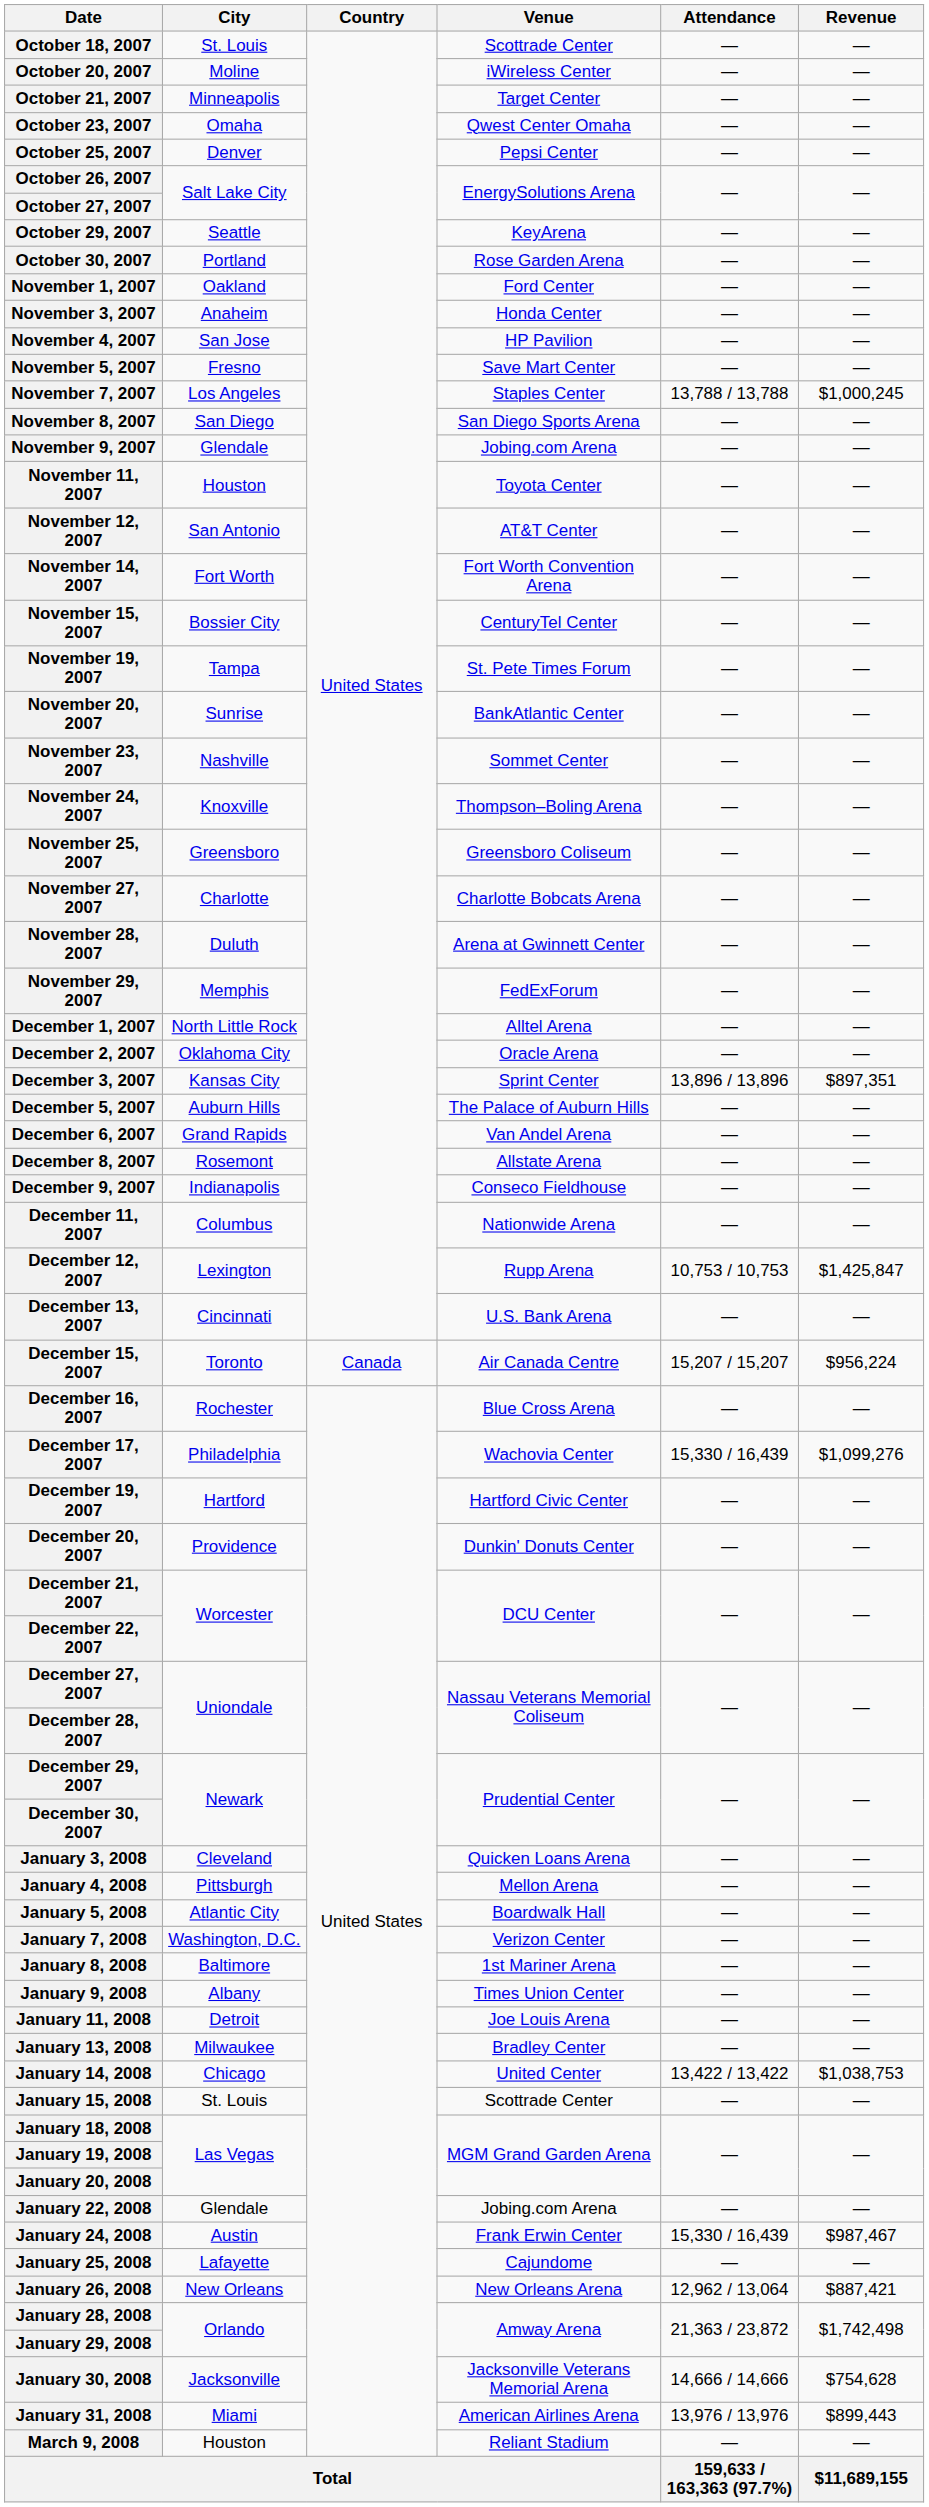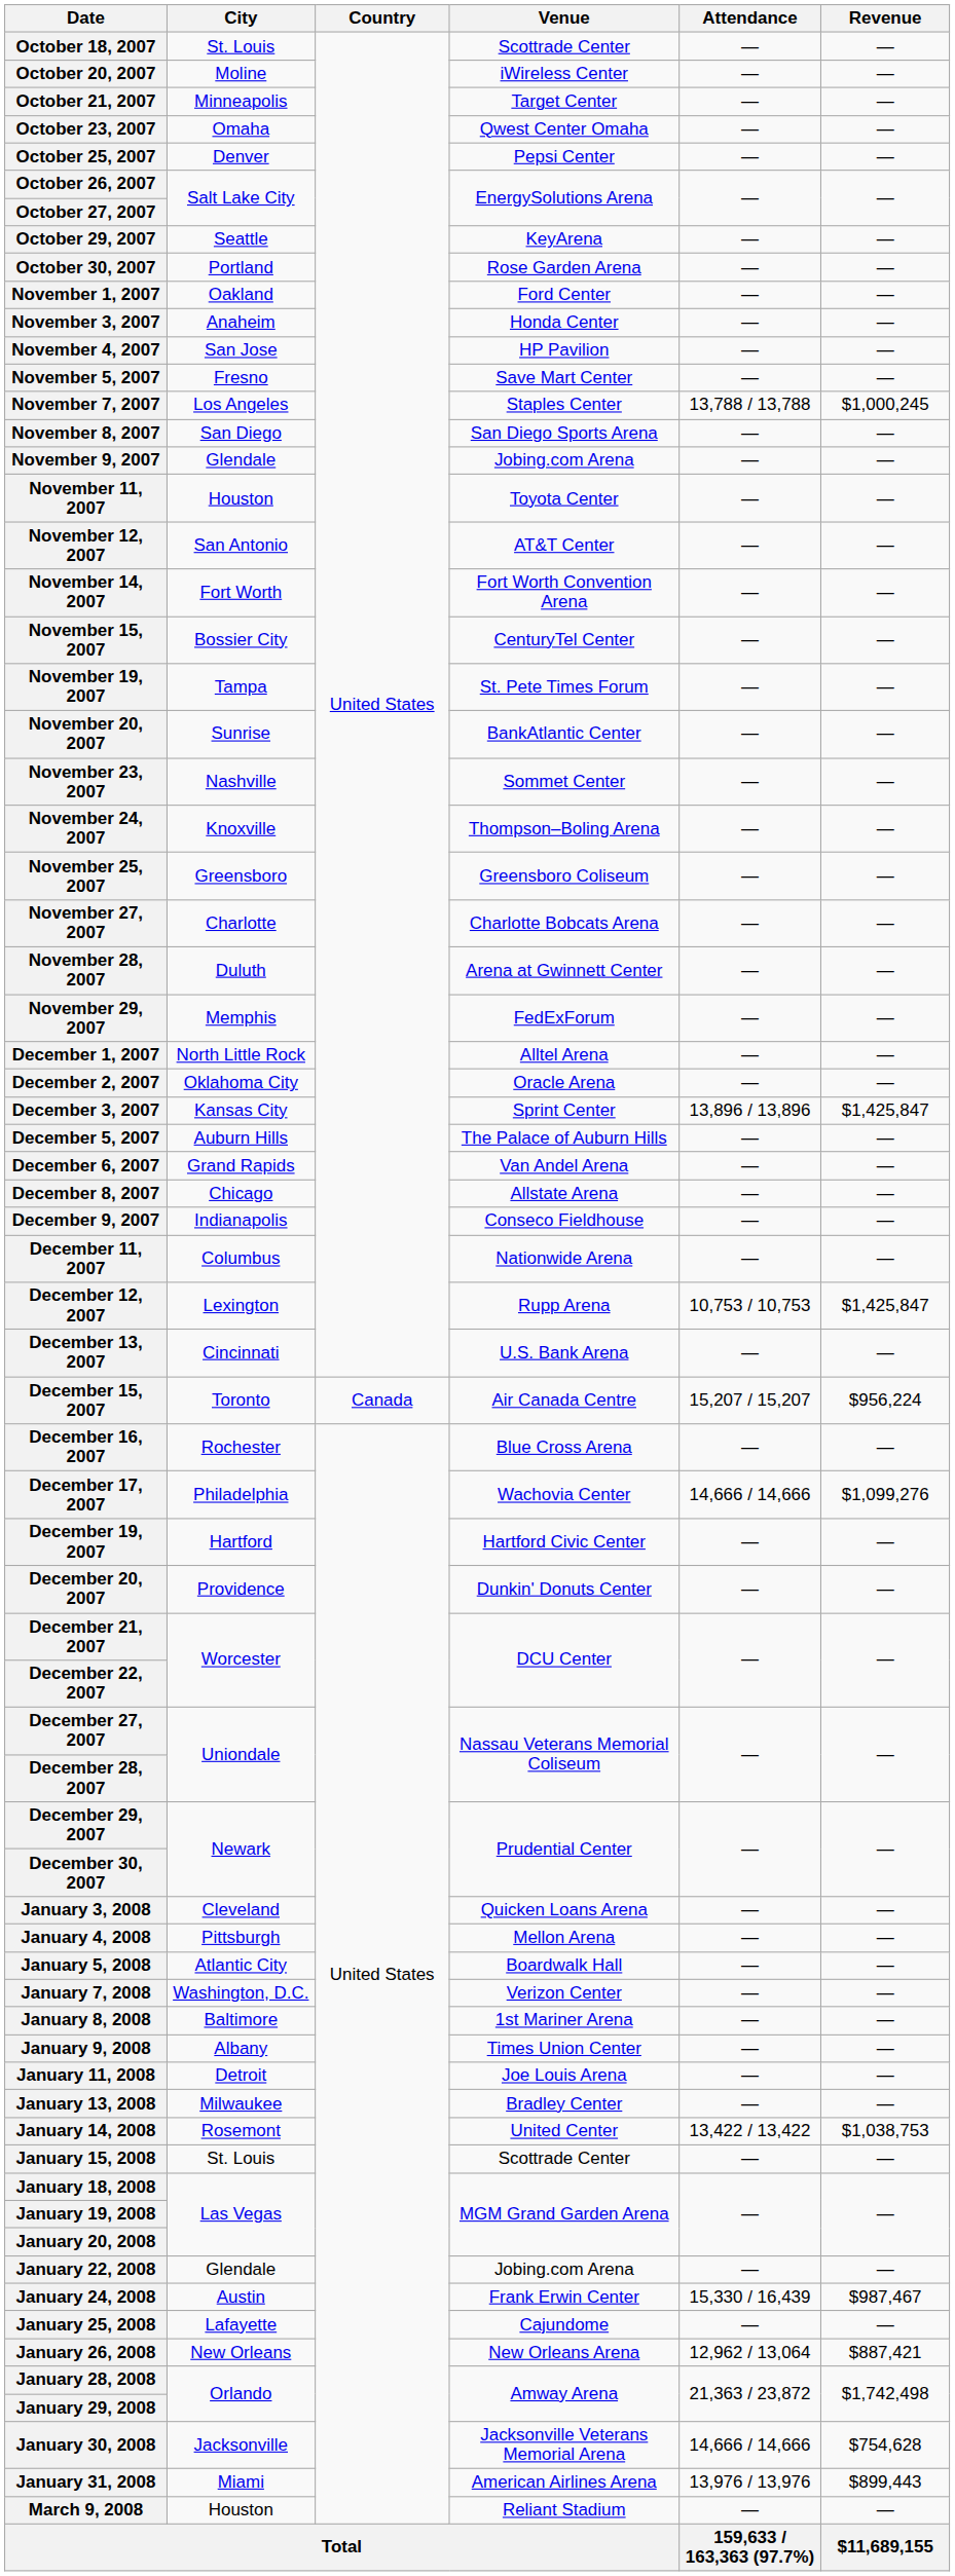 <table class="wikitable plainrowheaders" style="text-align:center;">
 <tr>
 <th scope="col" style="width:12em;">Date</th>
 <th scope="col" style="width:10em;">City</th>
 <th scope="col" style="width:10em;">Country</th>
 <th scope="col" style="width:17em;">Venue</th>
 <th scope="col" style="width:9.5em;">Attendance</th>
 <th scope="col" style="width:8em;">Revenue</th>
 </tr>
 <tr>
 <th scope="row" style="text-align:center;">October 18, 2007</th>
 <td><a href='#'>St. Louis</a></td>
 <td rowspan="38"><a href='#'>United States</a></td>
 <td><a href='#'>Scottrade Center</a></td>
 <td>—</td>
 <td>—</td>
 </tr>
 <tr>
 <th scope="row" style="text-align:center;">October 20, 2007</th>
 <td><a href='#'>Moline</a></td>
 <td><a href='#'>iWireless Center</a></td>
 <td>—</td>
 <td>—</td>
 </tr>
 <tr>
 <th scope="row" style="text-align:center;">October 21, 2007</th>
 <td><a href='#'>Minneapolis</a></td>
 <td><a href='#'>Target Center</a></td>
 <td>—</td>
 <td>—</td>
 </tr>
 <tr>
 <th scope="row" style="text-align:center;">October 23, 2007</th>
 <td><a href='#'>Omaha</a></td>
 <td><a href='#'>Qwest Center Omaha</a></td>
 <td>—</td>
 <td>—</td>
 </tr>
 <tr>
 <th scope="row" style="text-align:center;">October 25, 2007</th>
 <td><a href='#'>Denver</a></td>
 <td><a href='#'>Pepsi Center</a></td>
 <td>—</td>
 <td>—</td>
 </tr>
 <tr>
 <th scope="row" style="text-align:center;">October 26, 2007</th>
 <td rowspan="2"><a href='#'>Salt Lake City</a></td>
 <td rowspan="2"><a href='#'>EnergySolutions Arena</a></td>
 <td rowspan="2">—</td>
 <td rowspan="2">—</td>
 </tr>
 <tr>
 <th scope="row" style="text-align:center;">October 27, 2007</th>
 </tr>
 <tr>
 <th scope="row" style="text-align:center;">October 29, 2007</th>
 <td><a href='#'>Seattle</a></td>
 <td><a href='#'>KeyArena</a></td>
 <td>—</td>
 <td>—</td>
 </tr>
 <tr>
 <th scope="row" style="text-align:center;">October 30, 2007</th>
 <td><a href='#'>Portland</a></td>
 <td><a href='#'>Rose Garden Arena</a></td>
 <td>—</td>
 <td>—</td>
 </tr>
 <tr>
 <th scope="row" style="text-align:center;">November 1, 2007</th>
 <td><a href='#'>Oakland</a></td>
 <td><a href='#'>Ford Center</a></td>
 <td>—</td>
 <td>—</td>
 </tr>
 <tr>
 <th scope="row" style="text-align:center;">November 3, 2007</th>
 <td><a href='#'>Anaheim</a></td>
 <td><a href='#'>Honda Center</a></td>
 <td>—</td>
 <td>—</td>
 </tr>
 <tr>
 <th scope="row" style="text-align:center;">November 4, 2007</th>
 <td><a href='#'>San Jose</a></td>
 <td><a href='#'>HP Pavilion</a></td>
 <td>—</td>
 <td>—</td>
 </tr>
 <tr>
 <th scope="row" style="text-align:center;">November 5, 2007</th>
 <td><a href='#'>Fresno</a></td>
 <td><a href='#'>Save Mart Center</a></td>
 <td>—</td>
 <td>—</td>
 </tr>
 <tr>
 <th scope="row" style="text-align:center;">November 7, 2007</th>
 <td><a href='#'>Los Angeles</a></td>
 <td><a href='#'>Staples Center</a></td>
 <td>13,788 / 13,788</td>
 <td>$1,000,245</td>
 </tr>
 <tr>
 <th scope="row" style="text-align:center;">November 8, 2007</th>
 <td><a href='#'>San Diego</a></td>
 <td><a href='#'>San Diego Sports Arena</a></td>
 <td>—</td>
 <td>—</td>
 </tr>
 <tr>
 <th scope="row" style="text-align:center;">November 9, 2007</th>
 <td><a href='#'>Glendale</a></td>
 <td><a href='#'>Jobing.com Arena</a></td>
 <td>—</td>
 <td>—</td>
 </tr>
 <tr>
 <th scope="row" style="text-align:center;">November 11, 2007</th>
 <td><a href='#'>Houston</a></td>
 <td><a href='#'>Toyota Center</a></td>
 <td>—</td>
 <td>—</td>
 </tr>
 <tr>
 <th scope="row" style="text-align:center;">November 12, 2007</th>
 <td><a href='#'>San Antonio</a></td>
 <td><a href='#'>AT&T Center</a></td>
 <td>—</td>
 <td>—</td>
 </tr>
 <tr>
 <th scope="row" style="text-align:center;">November 14, 2007</th>
 <td><a href='#'>Fort Worth</a></td>
 <td><a href='#'>Fort Worth Convention Arena</a></td>
 <td>—</td>
 <td>—</td>
 </tr>
 <tr>
 <th scope="row" style="text-align:center;">November 15, 2007</th>
 <td><a href='#'>Bossier City</a></td>
 <td><a href='#'>CenturyTel Center</a></td>
 <td>—</td>
 <td>—</td>
 </tr>
 <tr>
 <th scope="row" style="text-align:center;">November 19, 2007</th>
 <td><a href='#'>Tampa</a></td>
 <td><a href='#'>St. Pete Times Forum</a></td>
 <td>—</td>
 <td>—</td>
 </tr>
 <tr>
 <th scope="row" style="text-align:center;">November 20, 2007</th>
 <td><a href='#'>Sunrise</a></td>
 <td><a href='#'>BankAtlantic Center</a></td>
 <td>—</td>
 <td>—</td>
 </tr>
 <tr>
 <th scope="row" style="text-align:center;">November 23, 2007</th>
 <td><a href='#'>Nashville</a></td>
 <td><a href='#'>Sommet Center</a></td>
 <td>—</td>
 <td>—</td>
 </tr>
 <tr>
 <th scope="row" style="text-align:center;">November 24, 2007</th>
 <td><a href='#'>Knoxville</a></td>
 <td><a href='#'>Thompson–Boling Arena</a></td>
 <td>—</td>
 <td>—</td>
 </tr>
 <tr>
 <th scope="row" style="text-align:center;">November 25, 2007</th>
 <td><a href='#'>Greensboro</a></td>
 <td><a href='#'>Greensboro Coliseum</a></td>
 <td>—</td>
 <td>—</td>
 </tr>
 <tr>
 <th scope="row" style="text-align:center;">November 27, 2007</th>
 <td><a href='#'>Charlotte</a></td>
 <td><a href='#'>Charlotte Bobcats Arena</a></td>
 <td>—</td>
 <td>—</td>
 </tr>
 <tr>
 <th scope="row" style="text-align:center;">November 28, 2007</th>
 <td><a href='#'>Duluth</a></td>
 <td><a href='#'>Arena at Gwinnett Center</a></td>
 <td>—</td>
 <td>—</td>
 </tr>
 <tr>
 <th scope="row" style="text-align:center;">November 29, 2007</th>
 <td><a href='#'>Memphis</a></td>
 <td><a href='#'>FedExForum</a></td>
 <td>—</td>
 <td>—</td>
 </tr>
 <tr>
 <th scope="row" style="text-align:center;">December 1, 2007</th>
 <td><a href='#'>North Little Rock</a></td>
 <td><a href='#'>Alltel Arena</a></td>
 <td>—</td>
 <td>—</td>
 </tr>
 <tr>
 <th scope="row" style="text-align:center;">December 2, 2007</th>
 <td><a href='#'>Oklahoma City</a></td>
 <td><a href='#'>Oracle Arena</a></td>
 <td>—</td>
 <td>—</td>
 </tr>
 <tr>
 <th scope="row" style="text-align:center;">December 3, 2007</th>
 <td><a href='#'>Kansas City</a></td>
 <td><a href='#'>Sprint Center</a></td>
 <td>13,896 / 13,896</td>
-<td>$897,351</td>
+<td>$1,425,847</td>
 </tr>
 <tr>
 <th scope="row" style="text-align:center;">December 5, 2007</th>
 <td><a href='#'>Auburn Hills</a></td>
 <td><a href='#'>The Palace of Auburn Hills</a></td>
 <td>—</td>
 <td>—</td>
 </tr>
 <tr>
 <th scope="row" style="text-align:center;">December 6, 2007</th>
 <td><a href='#'>Grand Rapids</a></td>
 <td><a href='#'>Van Andel Arena</a></td>
 <td>—</td>
 <td>—</td>
 </tr>
 <tr>
 <th scope="row" style="text-align:center;">December 8, 2007</th>
-<td><a href='#'>Rosemont</a></td>
+<td><a href='#'>Chicago</a></td>
 <td><a href='#'>Allstate Arena</a></td>
 <td>—</td>
 <td>—</td>
 </tr>
 <tr>
 <th scope="row" style="text-align:center;">December 9, 2007</th>
 <td><a href='#'>Indianapolis</a></td>
 <td><a href='#'>Conseco Fieldhouse</a></td>
 <td>—</td>
 <td>—</td>
 </tr>
 <tr>
 <th scope="row" style="text-align:center;">December 11, 2007</th>
 <td><a href='#'>Columbus</a></td>
 <td><a href='#'>Nationwide Arena</a></td>
 <td>—</td>
 <td>—</td>
 </tr>
 <tr>
 <th scope="row" style="text-align:center;">December 12, 2007</th>
 <td><a href='#'>Lexington</a></td>
 <td><a href='#'>Rupp Arena</a></td>
 <td>10,753 / 10,753</td>
 <td>$1,425,847</td>
 </tr>
 <tr>
 <th scope="row" style="text-align:center;">December 13, 2007</th>
 <td><a href='#'>Cincinnati</a></td>
 <td><a href='#'>U.S. Bank Arena</a></td>
 <td>—</td>
 <td>—</td>
 </tr>
 <tr>
 <th scope="row" style="text-align:center;">December 15, 2007</th>
 <td><a href='#'>Toronto</a></td>
 <td><a href='#'>Canada</a></td>
 <td><a href='#'>Air Canada Centre</a></td>
 <td>15,207 / 15,207</td>
 <td>$956,224</td>
 </tr>
 <tr>
 <th scope="row" style="text-align:center;">December 16, 2007</th>
 <td><a href='#'>Rochester</a></td>
 <td rowspan="32">United States</td>
 <td><a href='#'>Blue Cross Arena</a></td>
 <td>—</td>
 <td>—</td>
 </tr>
 <tr>
 <th scope="row" style="text-align:center;">December 17, 2007</th>
 <td><a href='#'>Philadelphia</a></td>
 <td><a href='#'>Wachovia Center</a></td>
-<td>15,330 / 16,439</td>
+<td>14,666 / 14,666</td>
 <td>$1,099,276</td>
 </tr>
 <tr>
 <th scope="row" style="text-align:center;">December 19, 2007</th>
 <td><a href='#'>Hartford</a></td>
 <td><a href='#'>Hartford Civic Center</a></td>
 <td>—</td>
 <td>—</td>
 </tr>
 <tr>
 <th scope="row" style="text-align:center;">December 20, 2007</th>
 <td><a href='#'>Providence</a></td>
 <td><a href='#'>Dunkin' Donuts Center</a></td>
 <td>—</td>
 <td>—</td>
 </tr>
 <tr>
 <th scope="row" style="text-align:center;">December 21, 2007</th>
 <td rowspan="2"><a href='#'>Worcester</a></td>
 <td rowspan="2"><a href='#'>DCU Center</a></td>
 <td rowspan="2">—</td>
 <td rowspan="2">—</td>
 </tr>
 <tr>
 <th scope="row" style="text-align:center;">December 22, 2007</th>
 </tr>
 <tr>
 <th scope="row" style="text-align:center;">December 27, 2007</th>
 <td rowspan="2"><a href='#'>Uniondale</a></td>
 <td rowspan="2"><a href='#'>Nassau Veterans Memorial Coliseum</a></td>
 <td rowspan="2">—</td>
 <td rowspan="2">—</td>
 </tr>
 <tr>
 <th scope="row" style="text-align:center;">December 28, 2007</th>
 </tr>
 <tr>
 <th scope="row" style="text-align:center;">December 29, 2007</th>
 <td rowspan="2"><a href='#'>Newark</a></td>
 <td rowspan="2"><a href='#'>Prudential Center</a></td>
 <td rowspan="2">—</td>
 <td rowspan="2">—</td>
 </tr>
 <tr>
 <th scope="row" style="text-align:center;">December 30, 2007</th>
 </tr>
 <tr>
 <th scope="row" style="text-align:center;">January 3, 2008</th>
 <td><a href='#'>Cleveland</a></td>
 <td><a href='#'>Quicken Loans Arena</a></td>
 <td>—</td>
 <td>—</td>
 </tr>
 <tr>
 <th scope="row" style="text-align:center;">January 4, 2008</th>
 <td><a href='#'>Pittsburgh</a></td>
 <td><a href='#'>Mellon Arena</a></td>
 <td>—</td>
 <td>—</td>
 </tr>
 <tr>
 <th scope="row" style="text-align:center;">January 5, 2008</th>
 <td><a href='#'>Atlantic City</a></td>
 <td><a href='#'>Boardwalk Hall</a></td>
 <td>—</td>
 <td>—</td>
 </tr>
 <tr>
 <th scope="row" style="text-align:center;">January 7, 2008</th>
 <td><a href='#'>Washington, D.C.</a></td>
 <td><a href='#'>Verizon Center</a></td>
 <td>—</td>
 <td>—</td>
 </tr>
 <tr>
 <th scope="row" style="text-align:center;">January 8, 2008</th>
 <td><a href='#'>Baltimore</a></td>
 <td><a href='#'>1st Mariner Arena</a></td>
 <td>—</td>
 <td>—</td>
 </tr>
 <tr>
 <th scope="row" style="text-align:center;">January 9, 2008</th>
 <td><a href='#'>Albany</a></td>
 <td><a href='#'>Times Union Center</a></td>
 <td>—</td>
 <td>—</td>
 </tr>
 <tr>
 <th scope="row" style="text-align:center;">January 11, 2008</th>
 <td><a href='#'>Detroit</a></td>
 <td><a href='#'>Joe Louis Arena</a></td>
 <td>—</td>
 <td>—</td>
 </tr>
 <tr>
 <th scope="row" style="text-align:center;">January 13, 2008</th>
 <td><a href='#'>Milwaukee</a></td>
 <td><a href='#'>Bradley Center</a></td>
 <td>—</td>
 <td>—</td>
 </tr>
 <tr>
 <th scope="row" style="text-align:center;">January 14, 2008</th>
-<td><a href='#'>Chicago</a></td>
+<td><a href='#'>Rosemont</a></td>
 <td><a href='#'>United Center</a></td>
 <td>13,422 / 13,422</td>
 <td>$1,038,753</td>
 </tr>
 <tr>
 <th scope="row" style="text-align:center;">January 15, 2008</th>
 <td>St. Louis</td>
 <td>Scottrade Center</td>
 <td>—</td>
 <td>—</td>
 </tr>
 <tr>
 <th scope="row" style="text-align:center;">January 18, 2008</th>
 <td rowspan="3"><a href='#'>Las Vegas</a></td>
 <td rowspan="3"><a href='#'>MGM Grand Garden Arena</a></td>
 <td rowspan="3">—</td>
 <td rowspan="3">—</td>
 </tr>
 <tr>
 <th scope="row" style="text-align:center;">January 19, 2008</th>
 </tr>
 <tr>
 <th scope="row" style="text-align:center;">January 20, 2008</th>
 </tr>
 <tr>
 <th scope="row" style="text-align:center;">January 22, 2008</th>
 <td>Glendale</td>
 <td>Jobing.com Arena</td>
 <td>—</td>
 <td>—</td>
 </tr>
 <tr>
 <th scope="row" style="text-align:center;">January 24, 2008</th>
 <td><a href='#'>Austin</a></td>
 <td><a href='#'>Frank Erwin Center</a></td>
 <td>15,330 / 16,439</td>
 <td>$987,467</td>
 </tr>
 <tr>
 <th scope="row" style="text-align:center;">January 25, 2008</th>
 <td><a href='#'>Lafayette</a></td>
 <td><a href='#'>Cajundome</a></td>
 <td>—</td>
 <td>—</td>
 </tr>
 <tr>
 <th scope="row" style="text-align:center;">January 26, 2008</th>
 <td><a href='#'>New Orleans</a></td>
 <td><a href='#'>New Orleans Arena</a></td>
 <td>12,962 / 13,064</td>
 <td>$887,421</td>
 </tr>
 <tr>
 <th scope="row" style="text-align:center;">January 28, 2008</th>
 <td rowspan="2"><a href='#'>Orlando</a></td>
 <td rowspan="2"><a href='#'>Amway Arena</a></td>
 <td rowspan="2">21,363 / 23,872</td>
 <td rowspan="2">$1,742,498</td>
 </tr>
 <tr>
 <th scope="row" style="text-align:center;">January 29, 2008</th>
 </tr>
 <tr>
 <th scope="row" style="text-align:center;">January 30, 2008</th>
 <td><a href='#'>Jacksonville</a></td>
 <td><a href='#'>Jacksonville Veterans Memorial Arena</a></td>
 <td>14,666 / 14,666</td>
 <td>$754,628</td>
 </tr>
 <tr>
 <th scope="row" style="text-align:center;">January 31, 2008</th>
 <td><a href='#'>Miami</a></td>
 <td><a href='#'>American Airlines Arena</a></td>
 <td>13,976 / 13,976</td>
 <td>$899,443</td>
 </tr>
 <tr>
 <th scope="row" style="text-align:center;">March 9, 2008</th>
 <td>Houston</td>
 <td><a href='#'>Reliant Stadium</a></td>
 <td>—</td>
 <td>—</td>
 </tr>
 <tr>
 <th colspan="4">Total</th>
 <th>159,633 / 163,363 (97.7%)</th>
 <th>$11,689,155</th>
 </tr>
 </table>
